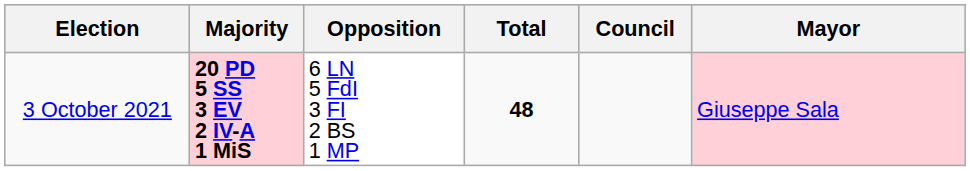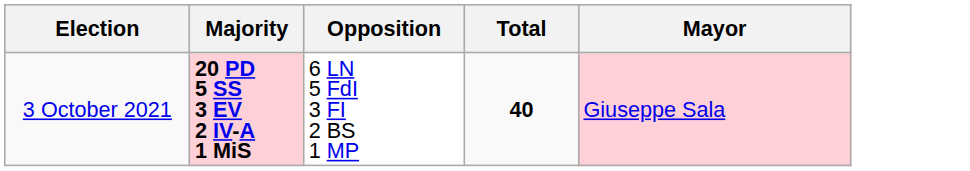 <table class="wikitable" style="text-align:center;font-size:85%;line-height:13px">
 <tr style="height:30px; background-color:#E9E9E9">
 <th style="width:110px;">Election</th>
 <th style="width:65px;">Majority</th>
 <th style="width:95px;">Opposition</th>
 <th style="width:65px;">Total</th>
-<th style="width:65px;">Council</th>
 <th style="width:165px;">Mayor</th>
 </tr>
 <tr>
 <td><a href='#'>3 October 2021</a></td>
 <td style="background:#FFD0D7; text-align:left;"><strong>20 <a href='#'>PD</a> <br> 5 <a href='#'>SS</a> <br>3 <a href='#'>EV</a> <br>2 <a href='#'>IV</a>-<a href='#'>A</a><br>1 MiS</strong></td>
 <td style="background:white; text-align:left;">6 <a href='#'>LN</a> <br>5 <a href='#'>FdI</a> <br>3 <a href='#'>FI</a> <br>2 BS <br>1 <a href='#'>MP</a></td>
-<td><strong>48</strong></td>
-<td></td>
+<td><strong>40</strong></td>
 <td style="background:#FFD0D7; text-align:left;"> <a href='#'>Giuseppe Sala</a></td>
 </tr>
 </table>
